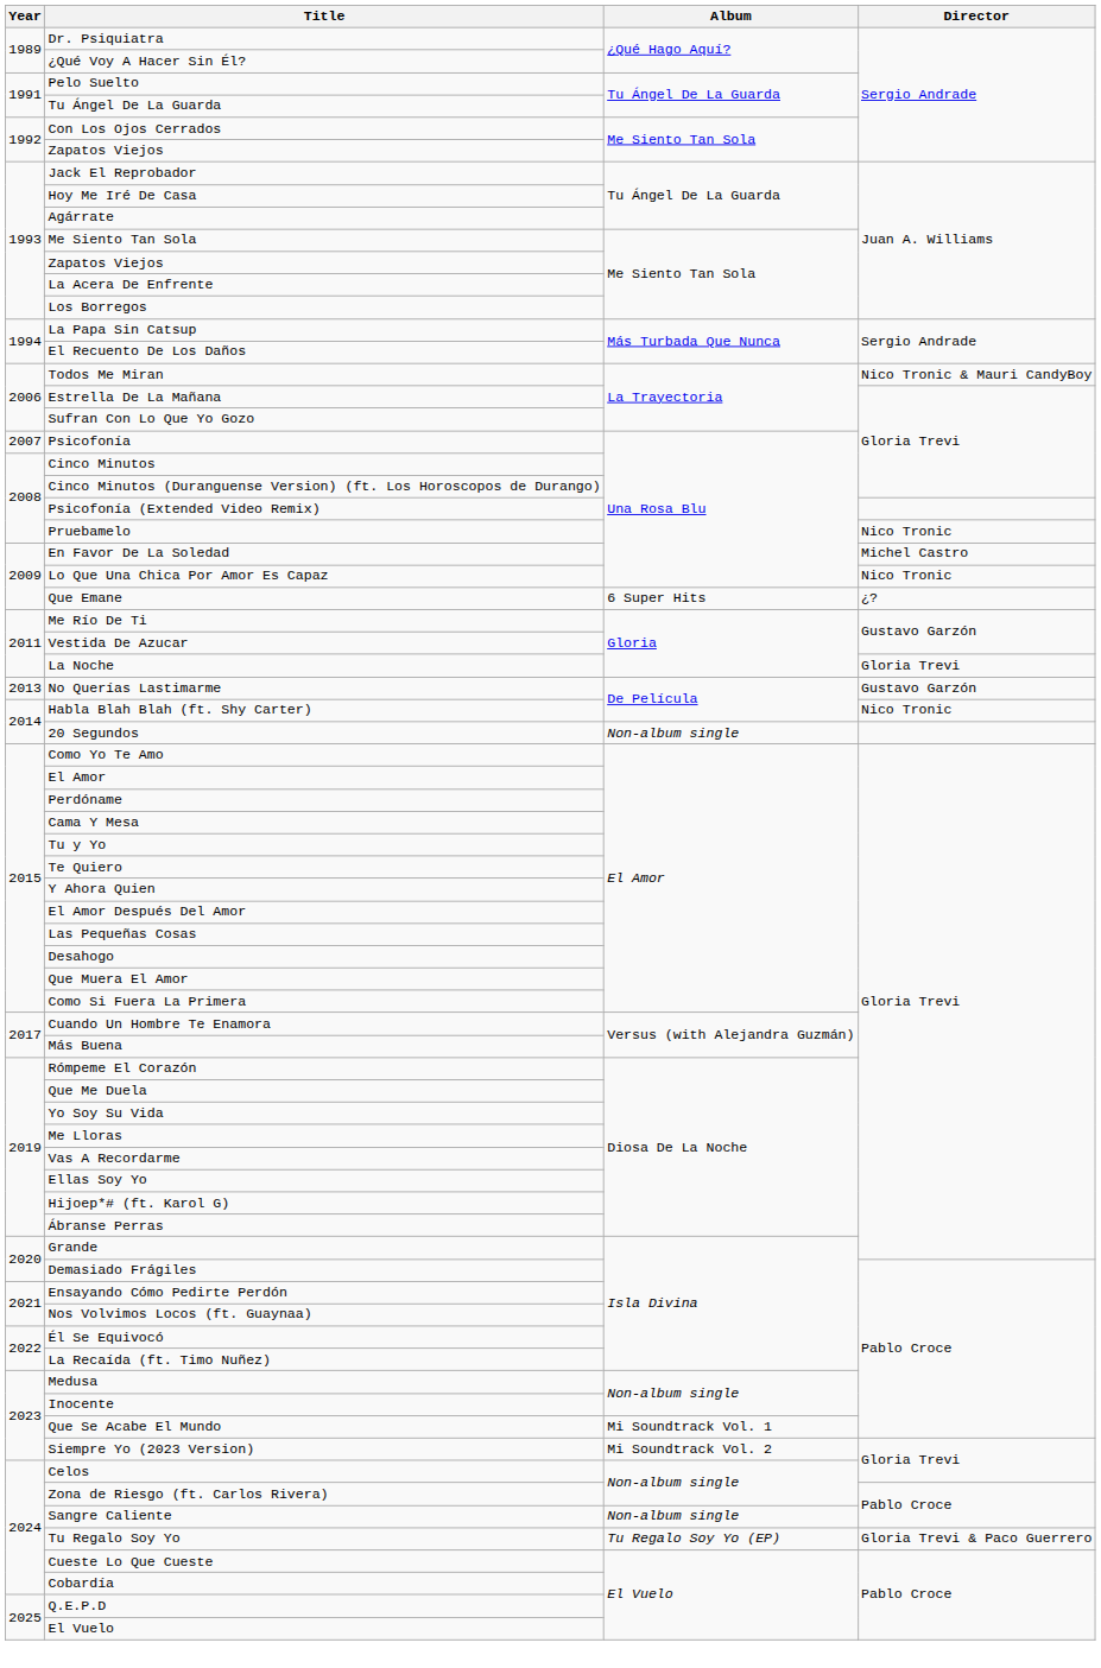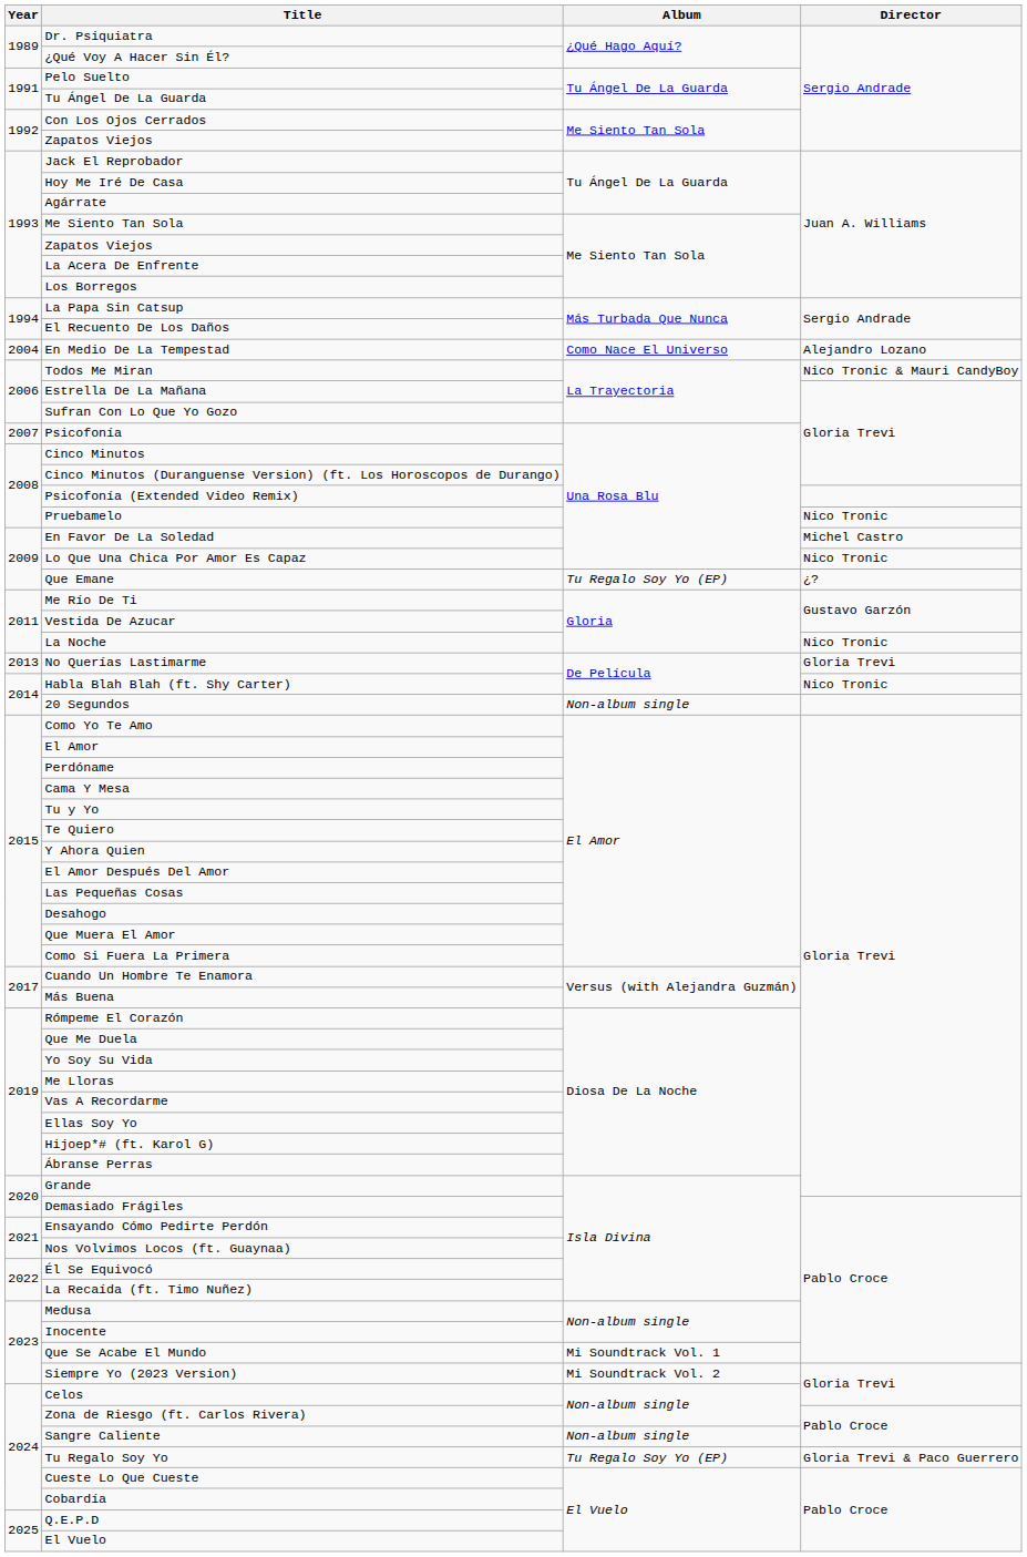 <table class="wikitable">
 <tr>
 <th>Year</th>
 <th>Title</th>
 <th>Album</th>
 <th>Director</th>
 </tr>
 <tr>
 <td rowspan="2">1989</td>
 <td>Dr. Psiquiatra</td>
 <td rowspan="2"><a href='#'>¿Qué Hago Aquí?</a></td>
 <td rowspan="6"><a href='#'>Sergio Andrade</a></td>
 </tr>
 <tr>
 <td>¿Qué Voy A Hacer Sin Él?</td>
 </tr>
 <tr>
 <td rowspan="2">1991</td>
 <td>Pelo Suelto</td>
 <td rowspan="2"><a href='#'>Tu Ángel De La Guarda</a></td>
 </tr>
 <tr>
 <td>Tu Ángel De La Guarda</td>
 </tr>
 <tr>
 <td rowspan="2">1992</td>
 <td>Con Los Ojos Cerrados</td>
 <td rowspan="2"><a href='#'>Me Siento Tan Sola</a></td>
 </tr>
 <tr>
 <td>Zapatos Viejos</td>
 </tr>
 <tr>
 <td rowspan="7">1993</td>
 <td>Jack El Reprobador</td>
 <td rowspan="3">Tu Ángel De La Guarda</td>
 <td rowspan="7">Juan A. Williams</td>
 </tr>
 <tr>
 <td>Hoy Me Iré De Casa</td>
 </tr>
 <tr>
 <td>Agárrate</td>
 </tr>
 <tr>
 <td>Me Siento Tan Sola</td>
 <td rowspan="4">Me Siento Tan Sola</td>
 </tr>
 <tr>
 <td>Zapatos Viejos</td>
 </tr>
 <tr>
 <td>La Acera De Enfrente </td>
 </tr>
 <tr>
 <td>Los Borregos</td>
 </tr>
 <tr>
 <td rowspan="2">1994</td>
 <td>La Papa Sin Catsup</td>
 <td rowspan="2"><a href='#'>Más Turbada Que Nunca</a></td>
 <td rowspan="2">Sergio Andrade</td>
 </tr>
 <tr>
 <td>El Recuento De Los Daños</td>
 </tr>
 <tr>
+<td>2004</td>
+<td>En Medio De La Tempestad</td>
+<td><a href='#'>Como Nace El Universo</a></td>
+<td>Alejandro Lozano</td>
+</tr>
+<tr>
 <td rowspan="3">2006</td>
 <td>Todos Me Miran</td>
 <td rowspan="3"><a href='#'>La Trayectoria</a></td>
 <td>Nico Tronic & Mauri CandyBoy</td>
 </tr>
 <tr>
 <td>Estrella De La Mañana</td>
 <td rowspan="5">Gloria Trevi</td>
 </tr>
 <tr>
 <td>Sufran Con Lo Que Yo Gozo</td>
 </tr>
 <tr>
 <td>2007</td>
 <td>Psicofonía</td>
 <td rowspan="7"><a href='#'>Una Rosa Blu</a></td>
 </tr>
 <tr>
 <td rowspan="4">2008</td>
 <td>Cinco Minutos</td>
 </tr>
 <tr>
 <td>Cinco Minutos (Duranguense Version) (ft. Los Horoscopos de Durango)</td>
 </tr>
 <tr>
 <td>Psicofonía (Extended Video Remix)</td>
 <td></td>
 </tr>
 <tr>
 <td>Pruebamelo</td>
 <td>Nico Tronic</td>
 </tr>
 <tr>
 <td rowspan="3">2009</td>
 <td>En Favor De La Soledad</td>
 <td>Michel Castro</td>
 </tr>
 <tr>
 <td>Lo Que Una Chica Por Amor Es Capaz</td>
 <td>Nico Tronic</td>
 </tr>
 <tr>
 <td>Que Emane</td>
-<td>6 Super Hits</td>
+<td><em>Tu Regalo Soy Yo (EP)</em></td>
 <td>¿?</td>
 </tr>
 <tr>
 <td rowspan="3">2011</td>
 <td>Me Río De Ti</td>
 <td rowspan="3"><a href='#'>Gloria</a></td>
 <td rowspan="2">Gustavo Garzón</td>
 </tr>
 <tr>
 <td>Vestida De Azucar</td>
 </tr>
 <tr>
 <td>La Noche</td>
-<td>Gloria Trevi</td>
+<td>Nico Tronic</td>
 </tr>
 <tr>
 <td>2013</td>
 <td>No Querías Lastimarme</td>
 <td rowspan="2"><a href='#'>De Película</a></td>
-<td>Gustavo Garzón</td>
+<td>Gloria Trevi</td>
 </tr>
 <tr>
 <td rowspan="2">2014</td>
 <td>Habla Blah Blah (ft. Shy Carter)</td>
 <td>Nico Tronic</td>
 </tr>
 <tr>
 <td>20 Segundos</td>
 <td><em>Non-album single</em></td>
 <td></td>
 </tr>
 <tr>
 <td rowspan="12">2015</td>
 <td>Como Yo Te Amo</td>
 <td rowspan="12"><em>El Amor</em></td>
 <td rowspan="23">Gloria Trevi</td>
 </tr>
 <tr>
 <td>El Amor</td>
 </tr>
 <tr>
 <td>Perdóname</td>
 </tr>
 <tr>
 <td>Cama Y Mesa</td>
 </tr>
 <tr>
 <td>Tu y Yo</td>
 </tr>
 <tr>
 <td>Te Quiero</td>
 </tr>
 <tr>
 <td>Y Ahora Quien</td>
 </tr>
 <tr>
 <td>El Amor Después Del Amor</td>
 </tr>
 <tr>
 <td>Las Pequeñas Cosas</td>
 </tr>
 <tr>
 <td>Desahogo</td>
 </tr>
 <tr>
 <td>Que Muera El Amor</td>
 </tr>
 <tr>
 <td>Como Si Fuera La Primera</td>
 </tr>
 <tr>
 <td rowspan="2">2017</td>
 <td>Cuando Un Hombre Te Enamora</td>
 <td rowspan="2">Versus (with Alejandra Guzmán)</td>
 </tr>
 <tr>
 <td>Más Buena</td>
 </tr>
 <tr>
 <td rowspan="8">2019</td>
 <td>Rómpeme El Corazón</td>
 <td rowspan="8">Diosa De La Noche</td>
 </tr>
 <tr>
 <td>Que Me Duela</td>
 </tr>
 <tr>
 <td>Yo Soy Su Vida</td>
 </tr>
 <tr>
 <td>Me Lloras</td>
 </tr>
 <tr>
 <td>Vas A Recordarme</td>
 </tr>
 <tr>
 <td>Ellas Soy Yo</td>
 </tr>
 <tr>
 <td>Hijoep*# (ft. Karol G)</td>
 </tr>
 <tr>
 <td>Ábranse Perras</td>
 </tr>
 <tr>
 <td rowspan="2">2020</td>
 <td>Grande</td>
 <td rowspan="6"><em>Isla Divina</em></td>
 </tr>
 <tr>
 <td>Demasiado Frágiles</td>
 <td rowspan="8">Pablo Croce</td>
 </tr>
 <tr>
 <td rowspan="2">2021</td>
 <td>Ensayando Cómo Pedirte Perdón</td>
 </tr>
 <tr>
 <td>Nos Volvimos Locos (ft. Guaynaa)</td>
 </tr>
 <tr>
 <td rowspan="2">2022</td>
 <td>Él Se Equivocó</td>
 </tr>
 <tr>
 <td>La Recaída (ft. Timo Nuñez)</td>
 </tr>
 <tr>
 <td rowspan="4">2023</td>
 <td>Medusa</td>
 <td rowspan="2"><em>Non-album single</em></td>
 </tr>
 <tr>
 <td>Inocente</td>
 </tr>
 <tr>
 <td>Que Se Acabe El Mundo</td>
 <td>Mi Soundtrack Vol. 1</td>
 </tr>
 <tr>
 <td>Siempre Yo (2023 Version)</td>
 <td>Mi Soundtrack Vol. 2</td>
 <td rowspan="2">Gloria Trevi</td>
 </tr>
 <tr>
 <td rowspan="6">2024</td>
 <td>Celos</td>
 <td rowspan="2"><em>Non-album single</em></td>
 </tr>
 <tr>
 <td>Zona de Riesgo (ft. Carlos Rivera)</td>
 <td rowspan="2">Pablo Croce</td>
 </tr>
 <tr>
 <td>Sangre Caliente</td>
 <td><em>Non-album single</em></td>
 </tr>
 <tr>
 <td>Tu Regalo Soy Yo</td>
 <td><em>Tu Regalo Soy Yo (EP)</em></td>
 <td>Gloria Trevi & Paco Guerrero</td>
 </tr>
 <tr>
 <td>Cueste Lo Que Cueste</td>
 <td rowspan="4"><em>El Vuelo</em></td>
 <td rowspan="4">Pablo Croce</td>
 </tr>
 <tr>
 <td>Cobardía</td>
 </tr>
 <tr>
 <td rowspan="2">2025</td>
 <td>Q.E.P.D</td>
 </tr>
 <tr>
 <td>El Vuelo</td>
 </tr>
 </table>
